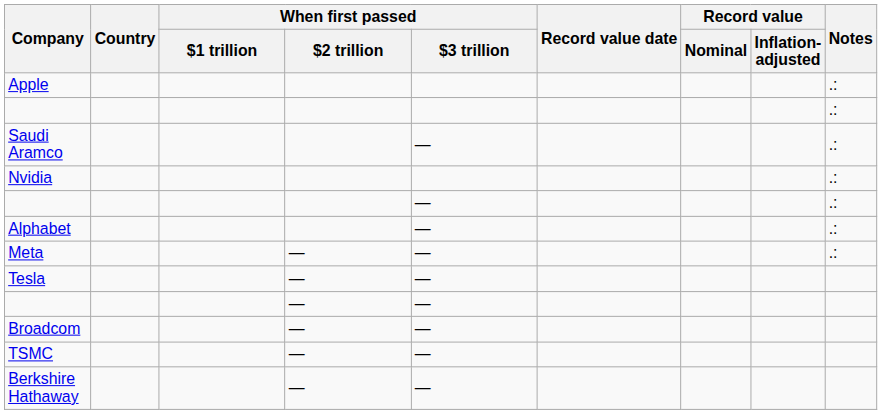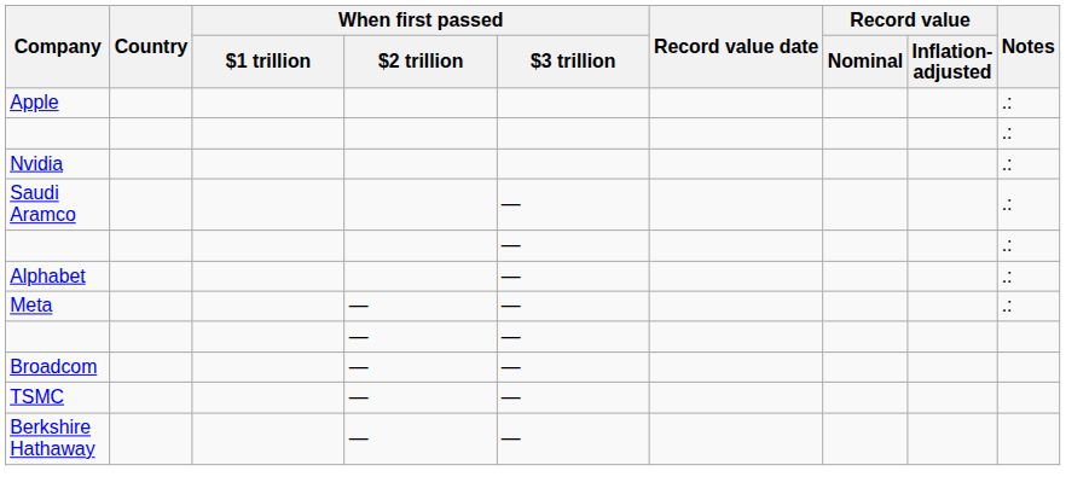 <table class="wikitable sortable">
 <tr>
 <th rowspan="2" width="80pt">Company</th>
 <th rowspan="2">Country</th>
 <th colspan="3">When first passed</th>
 <th rowspan=2>Record value date</th>
 <th colspan=2>Record value </th>
 <th rowspan=2 class="unsortable">Notes</th>
 </tr>
 <tr>
 <th width=120pt>$1 trillion</th>
 <th width=120pt>$2 trillion</th>
 <th width=120pt>$3 trillion</th>
 <th>Nominal</th>
 <th>Inflation-<br>adjusted</th>
 </tr>
 <tr>
 <td><a href='#'>Apple</a></td>
 <td></td>
 <td></td>
 <td></td>
 <td></td>
 <td></td>
 <td></td>
 <td></td>
 <td>.:</td>
 </tr>
 <tr>
 <td></td>
 <td></td>
 <td></td>
 <td></td>
 <td></td>
 <td></td>
 <td></td>
 <td></td>
 <td>.:</td>
 </tr>
 <tr>
-<td><a href='#'>Saudi Aramco</a></td>
+<td><a href='#'>Nvidia</a></td>
 <td></td>
 <td></td>
 <td></td>
-<td>—</td>
+<td></td>
 <td></td>
 <td></td>
 <td></td>
 <td>.:</td>
 </tr>
 <tr>
-<td><a href='#'>Nvidia</a></td>
+<td><a href='#'>Saudi Aramco</a></td>
 <td></td>
 <td></td>
 <td></td>
-<td></td>
+<td>—</td>
 <td></td>
 <td></td>
 <td></td>
 <td>.:</td>
 </tr>
 <tr>
 <td></td>
 <td></td>
 <td></td>
 <td></td>
 <td>—</td>
 <td></td>
 <td></td>
 <td></td>
 <td>.:</td>
 </tr>
 <tr>
 <td><a href='#'>Alphabet</a></td>
 <td></td>
 <td></td>
 <td></td>
 <td>—</td>
 <td></td>
 <td></td>
 <td></td>
 <td>.:</td>
 </tr>
 <tr>
 <td><a href='#'>Meta</a></td>
 <td></td>
 <td></td>
 <td>—</td>
 <td>—</td>
 <td></td>
 <td></td>
 <td></td>
 <td>.:</td>
-</tr>
-<tr>
-<td><a href='#'>Tesla</a></td>
-<td></td>
-<td></td>
-<td>—</td>
-<td>—</td>
-<td></td>
-<td></td>
-<td></td>
-<td></td>
 </tr>
 <tr>
 <td></td>
 <td></td>
 <td></td>
 <td>—</td>
 <td>—</td>
 <td></td>
 <td></td>
 <td></td>
 <td></td>
 </tr>
 <tr>
 <td><a href='#'>Broadcom</a></td>
 <td></td>
 <td></td>
 <td>—</td>
 <td>—</td>
 <td></td>
 <td></td>
 <td></td>
 <td></td>
 </tr>
 <tr>
 <td><a href='#'>TSMC</a></td>
 <td></td>
 <td></td>
 <td>—</td>
 <td>—</td>
 <td></td>
 <td></td>
 <td></td>
 <td></td>
 </tr>
 <tr>
 <td><a href='#'>Berkshire Hathaway</a></td>
 <td></td>
 <td></td>
 <td>—</td>
 <td>—</td>
 <td></td>
 <td></td>
 <td></td>
 <td></td>
 </tr>
 </table>
